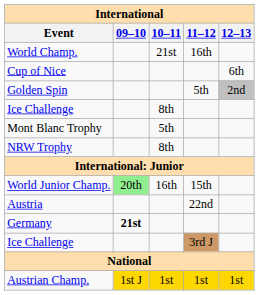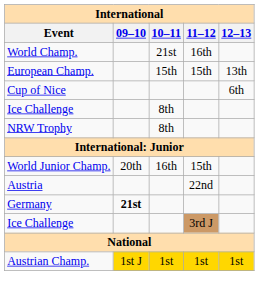 <table class="wikitable" style="text-align:center">
 <tr>
 <th style="background-color: #ffdead; " colspan=5 align=center>International</th>
 </tr>
 <tr>
 <th>Event</th>
 <th><a href='#'>09–10</a></th>
 <th><a href='#'>10–11</a></th>
 <th><a href='#'>11–12</a></th>
 <th><a href='#'>12–13</a></th>
 </tr>
 <tr>
 <td align=left><a href='#'>World Champ.</a></td>
 <td></td>
 <td>21st</td>
 <td>16th</td>
 <td></td>
 </tr>
 <tr>
+<td align=left><a href='#'>European Champ.</a></td>
+<td></td>
+<td>15th</td>
+<td>15th</td>
+<td>13th</td>
+</tr>
+<tr>
 <td align=left><a href='#'>Cup of Nice</a></td>
 <td></td>
 <td></td>
 <td></td>
 <td>6th</td>
 </tr>
 <tr>
-<td align=left><a href='#'>Golden Spin</a></td>
-<td></td>
-<td></td>
-<td>5th</td>
-<td bgcolor=silver>2nd</td>
-</tr>
-<tr>
 <td align=left><a href='#'>Ice Challenge</a></td>
 <td></td>
 <td>8th</td>
-<td></td>
-<td></td>
-</tr>
-<tr>
-<td align=left>Mont Blanc Trophy</td>
-<td></td>
-<td>5th</td>
 <td></td>
 <td></td>
 </tr>
 <tr>
 <td align=left><a href='#'>NRW Trophy</a></td>
 <td></td>
 <td>8th</td>
 <td></td>
 <td></td>
 </tr>
 <tr>
 <th style="background-color: #ffdead; " colspan=5 align=center>International: Junior</th>
 </tr>
 <tr>
 <td align=left><a href='#'>World Junior Champ.</a></td>
-<td style="background: lightgreen;">20th</td>
+<td>20th</td>
 <td>16th</td>
 <td>15th</td>
 <td></td>
 </tr>
 <tr>
 <td align=left> <a href='#'>Austria</a></td>
 <td></td>
 <td></td>
 <td>22nd</td>
 <td></td>
 </tr>
 <tr>
 <td align=left> <a href='#'>Germany</a></td>
 <td><strong>21st</strong></td>
 <td></td>
 <td></td>
 <td></td>
 </tr>
 <tr>
 <td align=left><a href='#'>Ice Challenge</a></td>
 <td></td>
 <td></td>
 <td bgcolor=cc9966>3rd J</td>
 <td></td>
 </tr>
 <tr>
 <th style="background-color: #ffdead; " colspan=5 align=center>National</th>
 </tr>
 <tr>
 <td align=left><a href='#'>Austrian Champ.</a></td>
 <td bgcolor=gold>1st J</td>
 <td bgcolor=gold>1st</td>
 <td bgcolor=gold>1st</td>
 <td bgcolor=gold>1st</td>
 </tr>
 </table>
